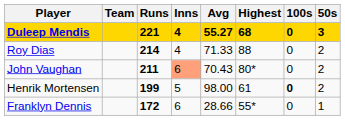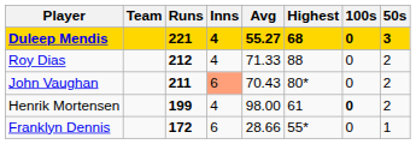 <table class="wikitable">
 <tr>
 <th>Player</th>
 <th>Team</th>
 <th>Runs</th>
 <th>Inns</th>
 <th>Avg</th>
 <th>Highest</th>
 <th>100s</th>
 <th>50s</th>
 </tr>
 <tr style="background:gold">
 <td><strong><a href='#'>Duleep Mendis</a></strong></td>
 <td><strong></strong></td>
 <td><strong>221</strong></td>
 <td><strong>4</strong></td>
 <td><strong>55.27</strong></td>
 <td><strong>68</strong></td>
 <td><strong>0</strong></td>
 <td><strong>3</strong></td>
 </tr>
 <tr>
 <td><a href='#'>Roy Dias</a></td>
 <td></td>
-<td><strong>214</strong></td>
+<td><strong>212</strong></td>
 <td>4</td>
 <td>71.33</td>
 <td>88</td>
 <td>0</td>
 <td>2</td>
 </tr>
 <tr>
 <td><a href='#'>John Vaughan</a></td>
 <td></td>
 <td><strong>211</strong></td>
 <td style="background: lightsalmon;">6</td>
 <td>70.43</td>
 <td>80*</td>
 <td>0</td>
 <td>2</td>
 </tr>
 <tr>
 <td>Henrik Mortensen</td>
 <td></td>
 <td><strong>199</strong></td>
-<td>5</td>
+<td>4</td>
 <td>98.00</td>
 <td>61</td>
 <td><strong>0</strong></td>
 <td>2</td>
 </tr>
 <tr>
 <td><a href='#'>Franklyn Dennis</a></td>
 <td></td>
 <td><strong>172</strong></td>
 <td>6</td>
 <td>28.66</td>
 <td>55*</td>
 <td>0</td>
 <td>1</td>
 </tr>
 </table>
